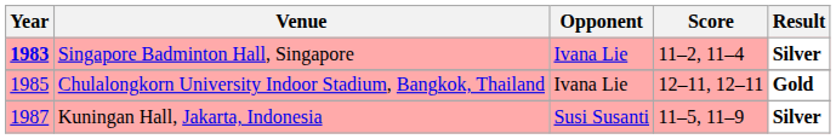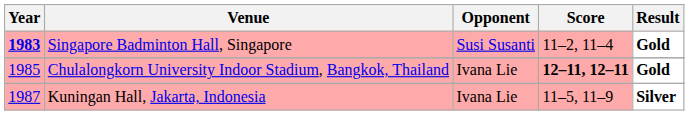 <table class="sortable wikitable" style="font-size: 90%;">
 <tr>
 <th>Year</th>
 <th>Venue</th>
 <th>Opponent</th>
 <th>Score</th>
 <th>Result</th>
 </tr>
 <tr style="background:#FFAAAA">
 <td align="center"><strong><a href='#'>1983</a></strong></td>
 <td align="left"><a href='#'>Singapore Badminton Hall</a>, Singapore</td>
-<td align="left"> <a href='#'>Ivana Lie</a></td>
+<td align="left"> <a href='#'>Susi Susanti</a></td>
 <td align="left">11–2, 11–4</td>
-<td style="text-align: left; background:white"> <strong>Silver</strong></td>
+<td style="text-align: left; background:white"> <strong>Gold</strong></td>
 </tr>
 <tr>
 </tr>
 <tr style="background:#FFAAAA">
 <td align="center"><a href='#'>1985</a></td>
 <td align="left"><a href='#'>Chulalongkorn University Indoor Stadium</a>, <a href='#'>Bangkok, Thailand</a></td>
 <td align="left">  Ivana Lie</td>
-<td align="left">12–11, 12–11</td>
+<td align="left"><strong>12–11, 12–11</strong></td>
 <td style="text-align: left; background:white"> <strong>Gold</strong></td>
 </tr>
 <tr>
 </tr>
 <tr style="background:#FFAAAA">
 <td align="center"><a href='#'>1987</a></td>
 <td align="left">Kuningan Hall, <a href='#'>Jakarta, Indonesia</a></td>
-<td align="left"> <a href='#'>Susi Susanti</a></td>
+<td align="left">  Ivana Lie</td>
 <td align="left">11–5, 11–9</td>
 <td style="text-align: left; background:white"> <strong>Silver</strong></td>
 </tr>
 </table>
